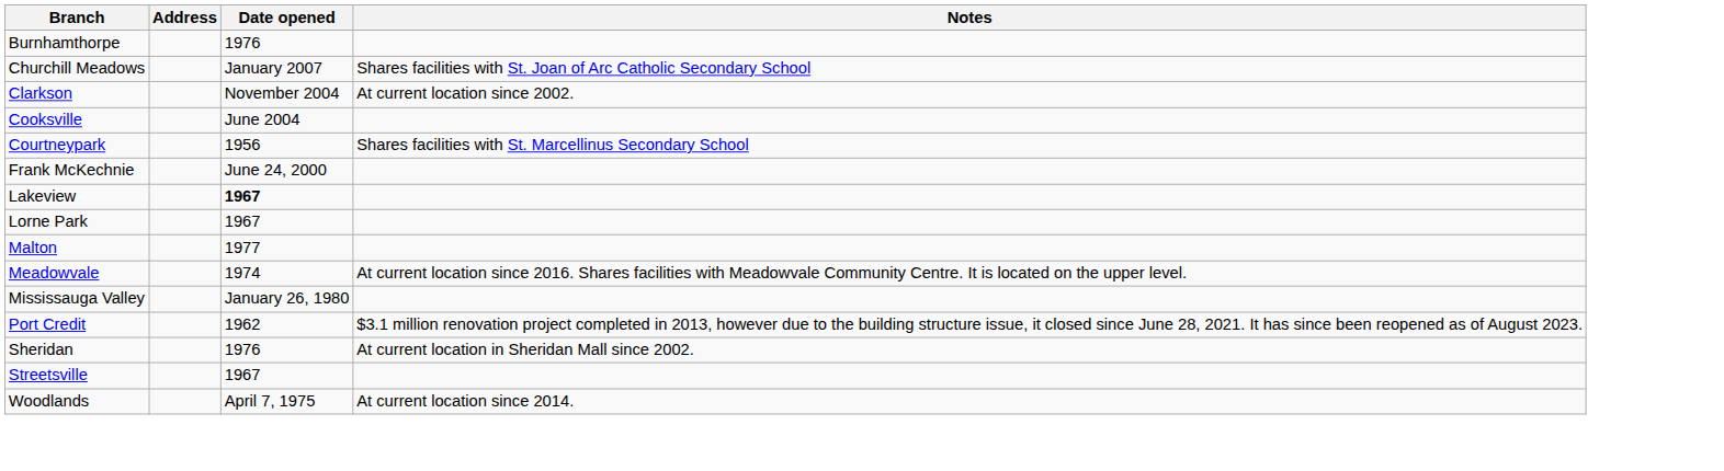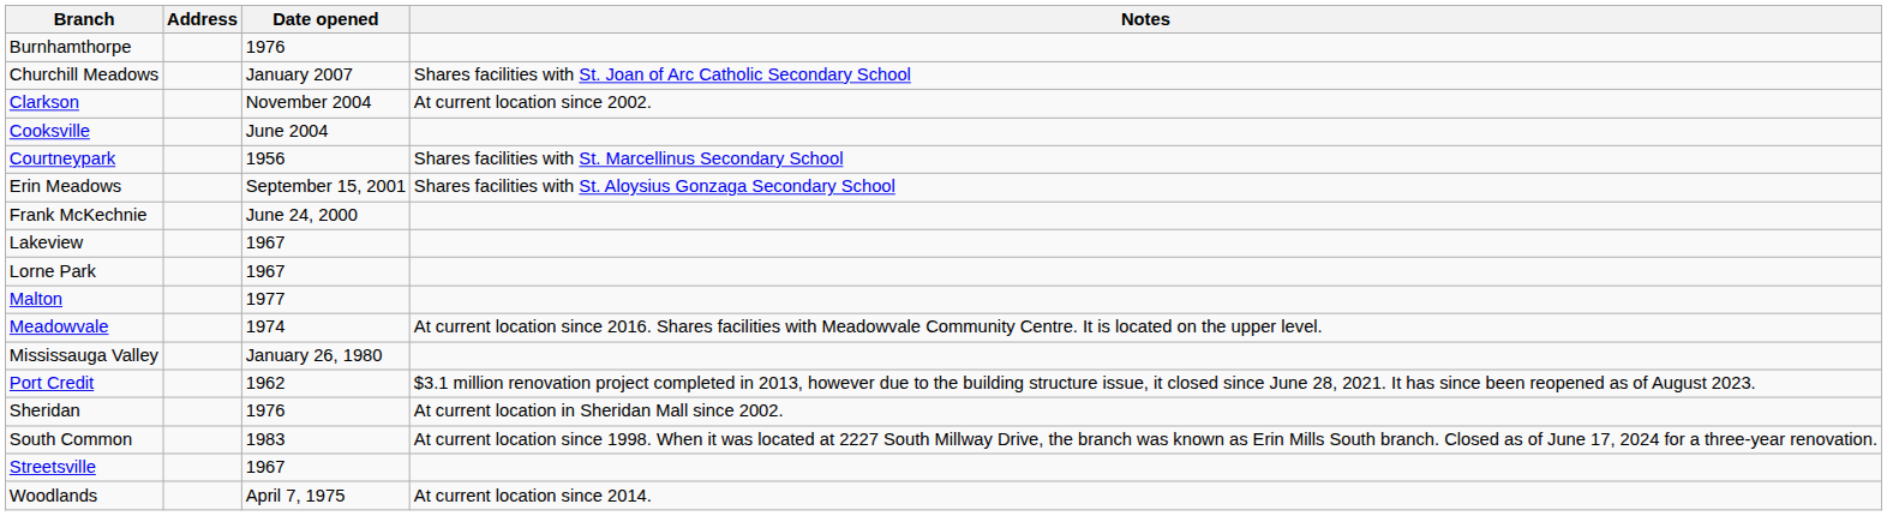 <table class="wikitable">
 <tr>
 <th>Branch</th>
 <th>Address</th>
 <th>Date opened</th>
 <th>Notes</th>
 </tr>
 <tr>
 <td>Burnhamthorpe</td>
 <td></td>
 <td>1976</td>
 <td></td>
 </tr>
 <tr>
 <td>Churchill Meadows</td>
 <td></td>
 <td>January 2007</td>
 <td>Shares facilities with <a href='#'>St. Joan of Arc Catholic Secondary School</a></td>
 </tr>
 <tr>
 <td><a href='#'>Clarkson</a></td>
 <td></td>
 <td>November 2004</td>
 <td>At current location since 2002.</td>
 </tr>
 <tr>
 <td><a href='#'>Cooksville</a></td>
 <td></td>
 <td>June 2004</td>
 <td></td>
 </tr>
 <tr>
 <td><a href='#'>Courtneypark</a></td>
 <td></td>
 <td>1956</td>
 <td>Shares facilities with <a href='#'>St. Marcellinus Secondary School</a></td>
 </tr>
 <tr>
+<td>Erin Meadows</td>
+<td></td>
+<td>September 15, 2001</td>
+<td>Shares facilities with <a href='#'>St. Aloysius Gonzaga Secondary School</a></td>
+</tr>
+<tr>
 <td>Frank McKechnie</td>
 <td></td>
 <td>June 24, 2000</td>
 <td></td>
 </tr>
 <tr>
 <td>Lakeview</td>
 <td></td>
-<td><strong>1967</strong></td>
+<td>1967</td>
 <td></td>
 </tr>
 <tr>
 <td>Lorne Park</td>
 <td></td>
 <td>1967</td>
 <td></td>
 </tr>
 <tr>
 <td><a href='#'>Malton</a></td>
 <td></td>
 <td>1977</td>
 <td></td>
 </tr>
 <tr>
 <td><a href='#'>Meadowvale</a></td>
 <td></td>
 <td>1974</td>
 <td>At current location since 2016. Shares facilities with Meadowvale Community Centre. It is located on the upper level.</td>
 </tr>
 <tr>
 <td>Mississauga Valley</td>
 <td></td>
 <td>January 26, 1980</td>
 <td></td>
 </tr>
 <tr>
 <td><a href='#'>Port Credit</a></td>
 <td></td>
 <td>1962</td>
 <td>$3.1 million renovation project completed in 2013, however due to the building structure issue, it closed since June 28, 2021. It has since been reopened as of August 2023.</td>
 </tr>
 <tr>
 <td>Sheridan</td>
 <td></td>
 <td>1976</td>
 <td>At current location in Sheridan Mall since 2002.</td>
 </tr>
 <tr>
+<td>South Common</td>
+<td></td>
+<td>1983</td>
+<td>At current location since 1998. When it was located at 2227 South Millway Drive, the branch was known as Erin Mills South branch. Closed as of June 17, 2024 for a three-year renovation.</td>
+</tr>
+<tr>
 <td><a href='#'>Streetsville</a></td>
 <td></td>
 <td>1967</td>
 <td></td>
 </tr>
 <tr>
 <td>Woodlands</td>
 <td></td>
 <td>April 7, 1975</td>
 <td>At current location since 2014.</td>
 </tr>
 </table>
